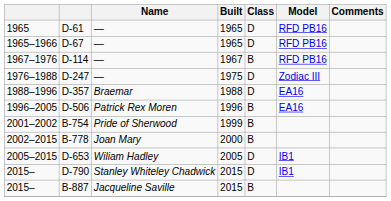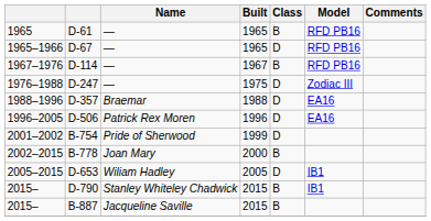 <table class="wikitable sortable">
 <tr>
 <th></th>
 <th></th>
 <th>Name</th>
 <th>Built</th>
 <th>Class</th>
 <th>Model</th>
 <th class=unsortable>Comments</th>
 </tr>
 <tr>
 <td>1965</td>
 <td>D-61</td>
 <td>—</td>
 <td>1965</td>
-<td>D</td>
+<td>B</td>
 <td><a href='#'>RFD PB16</a></td>
 <td></td>
 </tr>
 <tr>
 <td>1965–1966</td>
 <td>D-67</td>
 <td>—</td>
 <td>1965</td>
 <td>D</td>
 <td><a href='#'>RFD PB16</a></td>
 <td></td>
 </tr>
 <tr>
 <td>1967–1976</td>
 <td>D-114</td>
 <td>—</td>
 <td>1967</td>
 <td>B</td>
 <td><a href='#'>RFD PB16</a></td>
 <td></td>
 </tr>
 <tr>
 <td>1976–1988</td>
 <td>D-247</td>
 <td>—</td>
 <td>1975</td>
 <td>D</td>
 <td><a href='#'>Zodiac III</a></td>
 <td></td>
 </tr>
 <tr>
 <td>1988–1996</td>
 <td>D-357</td>
 <td><em>Braemar</em></td>
 <td>1988</td>
 <td>D</td>
 <td><a href='#'>EA16</a></td>
 <td></td>
 </tr>
 <tr>
 <td>1996–2005</td>
 <td>D-506</td>
 <td><em>Patrick Rex Moren</em></td>
 <td>1996</td>
-<td>B</td>
+<td>D</td>
 <td><a href='#'>EA16</a></td>
 <td></td>
 </tr>
 <tr>
 <td>2001–2002</td>
 <td>B-754</td>
 <td><em>Pride of Sherwood</em></td>
 <td>1999</td>
-<td>B</td>
+<td>D</td>
 <td></td>
 <td></td>
 </tr>
 <tr>
 <td>2002–2015</td>
 <td>B-778</td>
 <td><em>Joan Mary</em></td>
 <td>2000</td>
 <td>B</td>
 <td></td>
 <td></td>
 </tr>
 <tr>
 <td>2005–2015</td>
 <td>D-653</td>
 <td><em>Wiliam Hadley</em></td>
 <td>2005</td>
 <td>D</td>
 <td><a href='#'>IB1</a></td>
 <td></td>
 </tr>
 <tr>
 <td>2015–</td>
 <td>D-790</td>
 <td><em>Stanley Whiteley Chadwick</em></td>
 <td>2015</td>
-<td>D</td>
+<td>B</td>
 <td><a href='#'>IB1</a></td>
 <td></td>
 </tr>
 <tr>
 <td>2015–</td>
 <td>B-887</td>
 <td><em>Jacqueline Saville</em></td>
 <td>2015</td>
 <td>B</td>
 <td></td>
 <td></td>
 </tr>
 <tr>
 </tr>
 </table>
